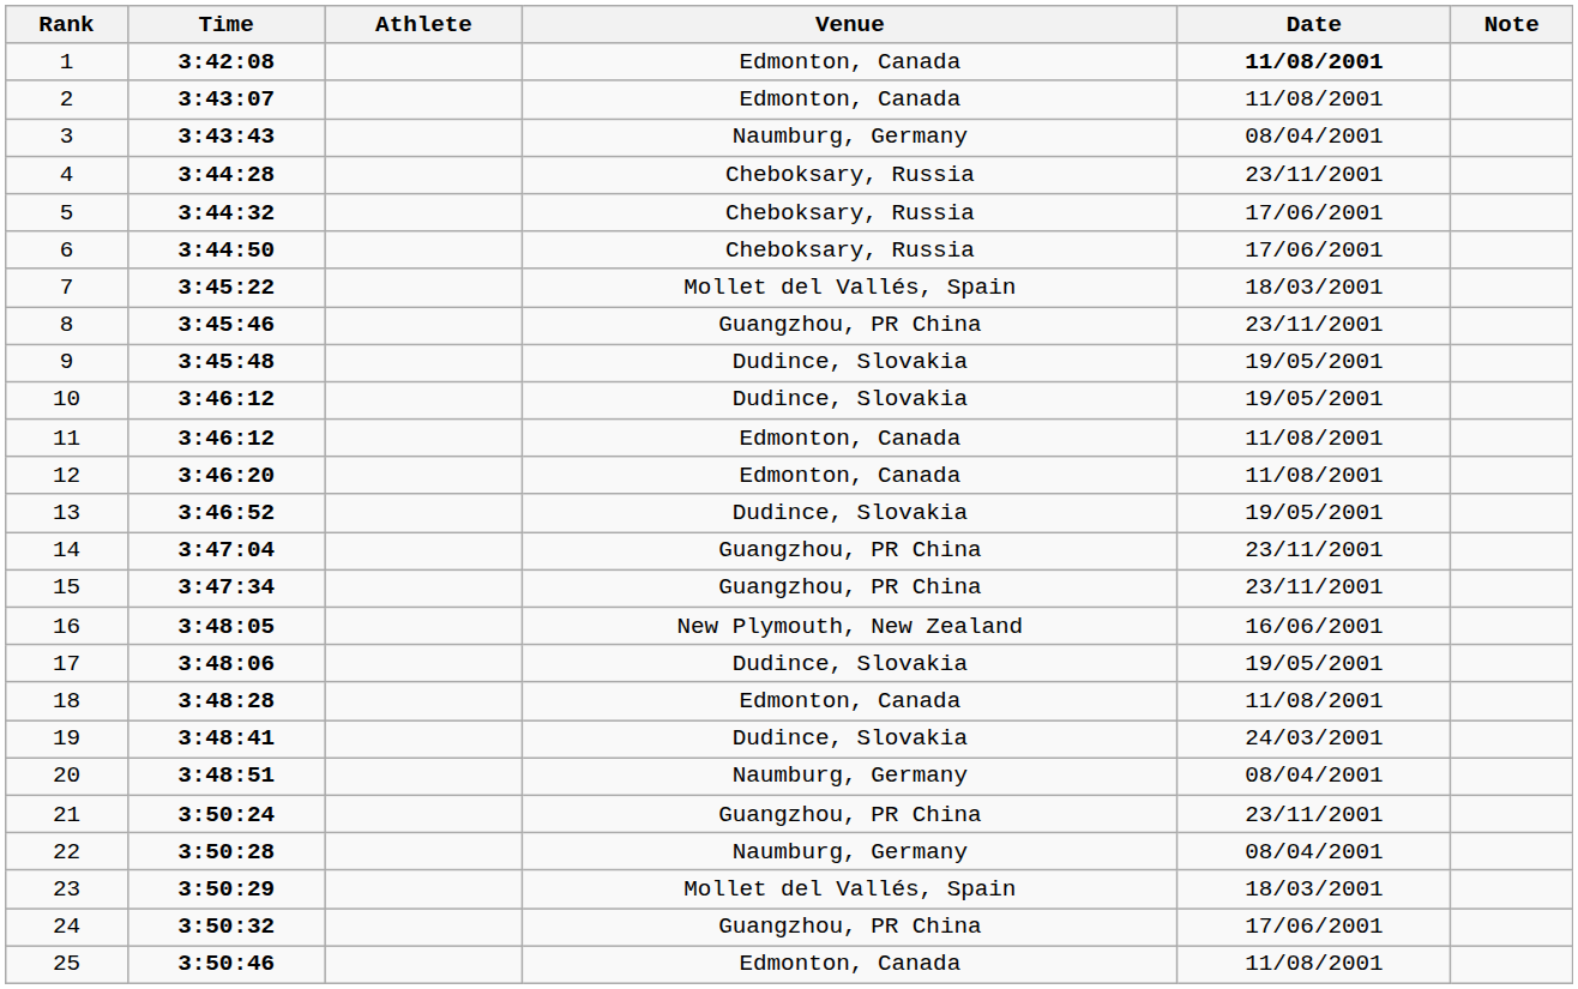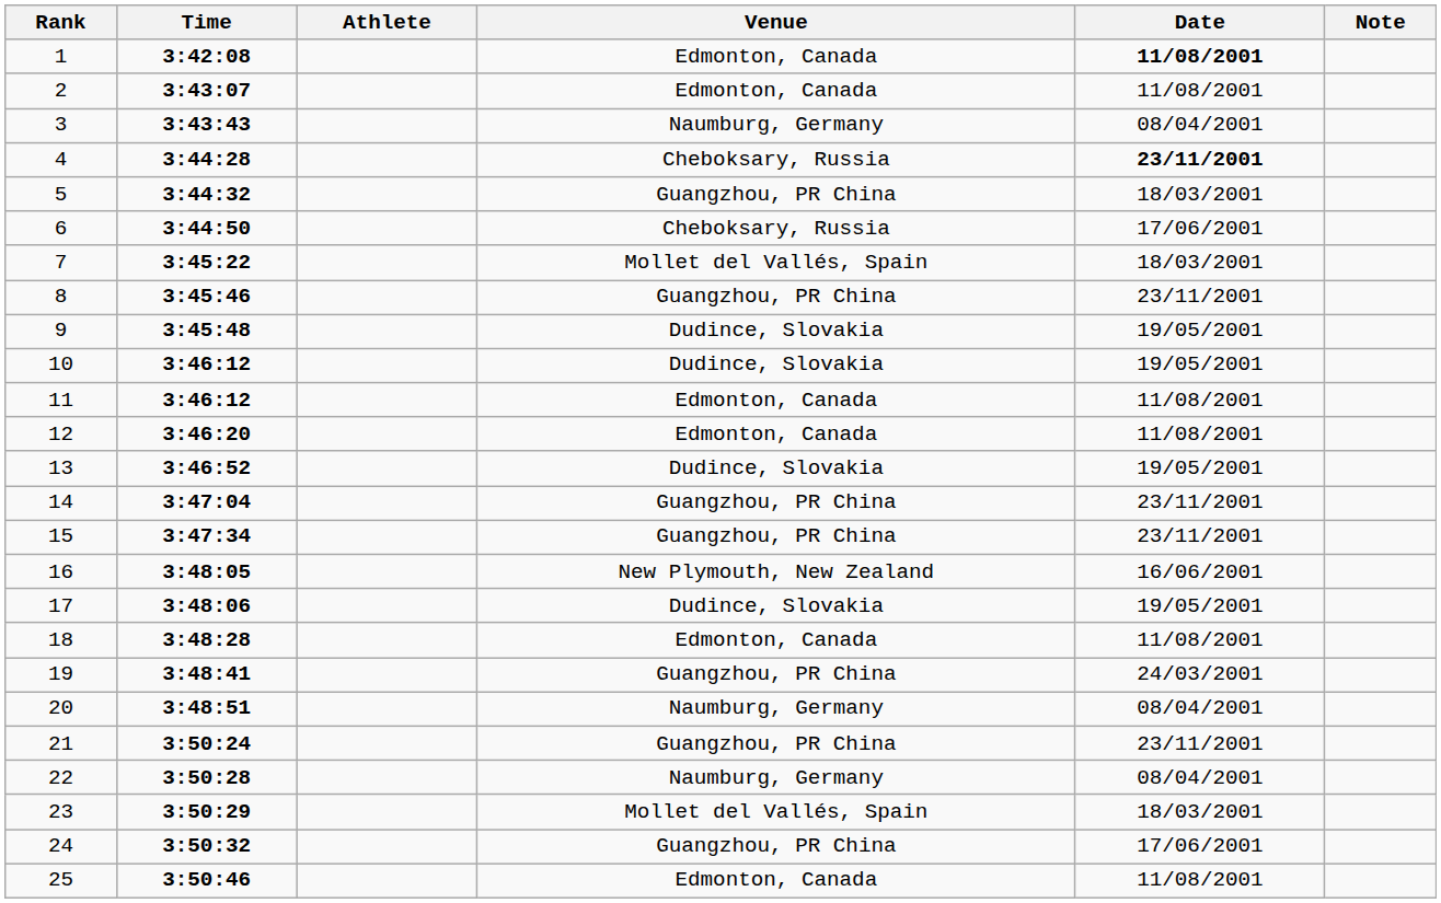 <table class="wikitable" style="text-align:center; width:100%">
 <tr>
 <th>Rank</th>
 <th>Time</th>
 <th>Athlete</th>
 <th>Venue</th>
 <th>Date</th>
 <th>Note</th>
 </tr>
 <tr>
 <td>1</td>
 <td><strong>3:42:08</strong></td>
 <td align=left></td>
 <td>Edmonton, Canada</td>
 <td><strong>11/08/2001</strong></td>
 <td></td>
 </tr>
 <tr>
 <td>2</td>
 <td><strong>3:43:07</strong></td>
 <td align=left></td>
 <td>Edmonton, Canada</td>
 <td>11/08/2001</td>
 <td></td>
 </tr>
 <tr>
 <td>3</td>
 <td><strong>3:43:43</strong></td>
 <td align=left></td>
 <td>Naumburg, Germany</td>
 <td>08/04/2001</td>
 <td></td>
 </tr>
 <tr>
 <td>4</td>
 <td><strong>3:44:28</strong></td>
 <td align=left></td>
 <td>Cheboksary, Russia</td>
-<td>23/11/2001</td>
+<td><strong>23/11/2001</strong></td>
 <td></td>
 </tr>
 <tr>
 <td>5</td>
 <td><strong>3:44:32</strong></td>
 <td align=left></td>
-<td>Cheboksary, Russia</td>
-<td>17/06/2001</td>
+<td>Guangzhou, PR China</td>
+<td>18/03/2001</td>
 <td></td>
 </tr>
 <tr>
 <td>6</td>
 <td><strong>3:44:50</strong></td>
 <td align=left></td>
 <td>Cheboksary, Russia</td>
 <td>17/06/2001</td>
 <td></td>
 </tr>
 <tr>
 <td>7</td>
 <td><strong>3:45:22</strong></td>
 <td align=left></td>
 <td>Mollet del Vallés, Spain</td>
 <td>18/03/2001</td>
 <td></td>
 </tr>
 <tr>
 <td>8</td>
 <td><strong>3:45:46</strong></td>
 <td align=left></td>
 <td>Guangzhou, PR China</td>
 <td>23/11/2001</td>
 <td></td>
 </tr>
 <tr>
 <td>9</td>
 <td><strong>3:45:48</strong></td>
 <td align=left></td>
 <td>Dudince, Slovakia</td>
 <td>19/05/2001</td>
 <td></td>
 </tr>
 <tr>
 <td>10</td>
 <td><strong>3:46:12</strong></td>
 <td align=left></td>
 <td>Dudince, Slovakia</td>
 <td>19/05/2001</td>
 <td></td>
 </tr>
 <tr>
 <td>11</td>
 <td><strong>3:46:12</strong></td>
 <td align=left></td>
 <td>Edmonton, Canada</td>
 <td>11/08/2001</td>
 <td></td>
 </tr>
 <tr>
 <td>12</td>
 <td><strong>3:46:20</strong></td>
 <td align=left></td>
 <td>Edmonton, Canada</td>
 <td>11/08/2001</td>
 <td></td>
 </tr>
 <tr>
 <td>13</td>
 <td><strong>3:46:52</strong></td>
 <td align=left></td>
 <td>Dudince, Slovakia</td>
 <td>19/05/2001</td>
 <td></td>
 </tr>
 <tr>
 <td>14</td>
 <td><strong>3:47:04</strong></td>
 <td align=left></td>
 <td>Guangzhou, PR China</td>
 <td>23/11/2001</td>
 <td></td>
 </tr>
 <tr>
 <td>15</td>
 <td><strong>3:47:34</strong></td>
 <td align=left></td>
 <td>Guangzhou, PR China</td>
 <td>23/11/2001</td>
 <td></td>
 </tr>
 <tr>
 <td>16</td>
 <td><strong>3:48:05</strong></td>
 <td align=left></td>
 <td>New Plymouth, New Zealand</td>
 <td>16/06/2001</td>
 <td></td>
 </tr>
 <tr>
 <td>17</td>
 <td><strong>3:48:06</strong></td>
 <td align=left></td>
 <td>Dudince, Slovakia</td>
 <td>19/05/2001</td>
 <td></td>
 </tr>
 <tr>
 <td>18</td>
 <td><strong>3:48:28</strong></td>
 <td align=left></td>
 <td>Edmonton, Canada</td>
 <td>11/08/2001</td>
 <td></td>
 </tr>
 <tr>
 <td>19</td>
 <td><strong>3:48:41</strong></td>
 <td align=left></td>
-<td>Dudince, Slovakia</td>
+<td>Guangzhou, PR China</td>
 <td>24/03/2001</td>
 <td></td>
 </tr>
 <tr>
 <td>20</td>
 <td><strong>3:48:51</strong></td>
 <td align=left></td>
 <td>Naumburg, Germany</td>
 <td>08/04/2001</td>
 <td></td>
 </tr>
 <tr>
 <td>21</td>
 <td><strong>3:50:24</strong></td>
 <td align=left></td>
 <td>Guangzhou, PR China</td>
 <td>23/11/2001</td>
 <td></td>
 </tr>
 <tr>
 <td>22</td>
 <td><strong>3:50:28</strong></td>
 <td align=left></td>
 <td>Naumburg, Germany</td>
 <td>08/04/2001</td>
 <td></td>
 </tr>
 <tr>
 <td>23</td>
 <td><strong>3:50:29</strong></td>
 <td align=left></td>
 <td>Mollet del Vallés, Spain</td>
 <td>18/03/2001</td>
 <td></td>
 </tr>
 <tr>
 <td>24</td>
 <td><strong>3:50:32</strong></td>
 <td align=left></td>
 <td>Guangzhou, PR China</td>
 <td>17/06/2001</td>
 <td></td>
 </tr>
 <tr>
 <td>25</td>
 <td><strong>3:50:46</strong></td>
 <td align=left></td>
 <td>Edmonton, Canada</td>
 <td>11/08/2001</td>
 <td></td>
 </tr>
 </table>
